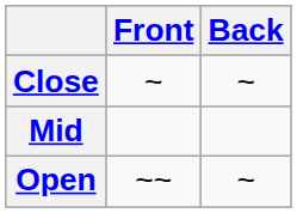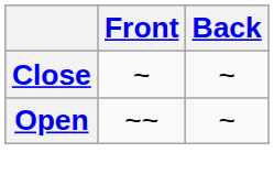 <table class=wikitable style=text-align:center>
 <tr>
 <th></th>
 <th><a href='#'>Front</a></th>
 <th><a href='#'>Back</a></th>
 </tr>
 <tr>
 <th><a href='#'>Close</a></th>
 <td>~</td>
 <td>~</td>
 </tr>
 <tr>
-<th><a href='#'>Mid</a></th>
-<td></td>
-<td></td>
-</tr>
-<tr>
 <th><a href='#'>Open</a></th>
 <td>~~</td>
 <td>~</td>
 </tr>
 </table>
